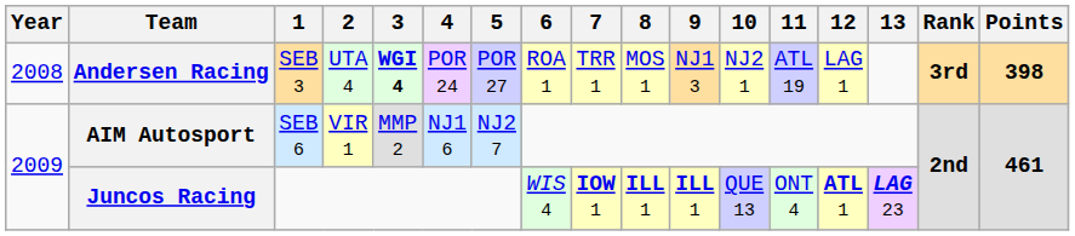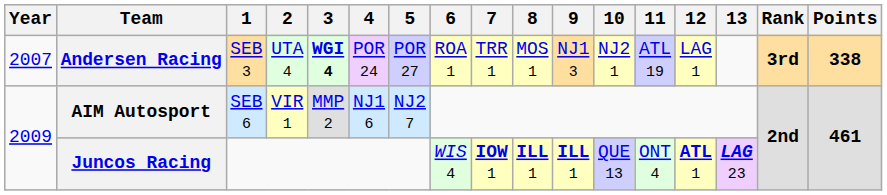 <table class="wikitable" style="text-align:center; font-size:90%">
 <tr>
 <th>Year</th>
 <th>Team</th>
 <th>1</th>
 <th>2</th>
 <th>3</th>
 <th>4</th>
 <th>5</th>
 <th>6</th>
 <th>7</th>
 <th>8</th>
 <th>9</th>
 <th>10</th>
 <th>11</th>
 <th>12</th>
 <th>13</th>
 <th>Rank</th>
 <th>Points</th>
 </tr>
 <tr>
-<td><a href='#'>2008</a></td>
+<td><a href='#'>2007</a></td>
 <th><a href='#'>Andersen Racing</a></th>
 <td style="background:#FFDF9F;"><a href='#'>SEB</a><br> <small>3</small></td>
 <td style="background:#DFFFDF;"><a href='#'>UTA</a><br> <small>4</small></td>
 <td style="background:#DFFFDF;"><strong><a href='#'>WGI</a> <br><small>4</small></strong></td>
 <td style="background:#EFCFFF;"><a href='#'>POR</a><br> <small>24</small></td>
 <td style="background:#CFCFFF;"><a href='#'>POR</a> <br><small>27</small></td>
 <td style="background:#FFFFBF;"><a href='#'>ROA</a><br> <small>1</small></td>
 <td style="background:#FFFFBF;"><a href='#'>TRR</a><br><small>1</small></td>
 <td style="background:#FFFFBF;"><a href='#'>MOS</a><br> <small>1</small></td>
 <td style="background:#FFDF9F;"><a href='#'>NJ1</a><br> <small>3</small></td>
 <td style="background:#FFFFBF;"><a href='#'>NJ2</a><br> <small>1</small></td>
 <td style="background:#CFCFFF;"><a href='#'>ATL</a><br> <small>19</small></td>
 <td style="background:#FFFFBF;"><a href='#'>LAG</a> <br><small>1</small></td>
 <td></td>
 <td style="background:#FFDF9F;"><strong>3rd</strong></td>
-<td style="background:#FFDF9F;"><strong>398</strong></td>
+<td style="background:#FFDF9F;"><strong>338</strong></td>
 </tr>
 <tr>
 <td rowspan="2"><a href='#'>2009</a></td>
 <th>AIM Autosport</th>
 <td style="background:#CFEAFF;"><a href='#'>SEB</a><br><small>6</small></td>
 <td style="background:#FFFFBF;"><a href='#'>VIR</a><br><small>1</small></td>
 <td style="background:#DFDFDF;"><a href='#'>MMP</a><br><small>2</small></td>
 <td style="background:#CFEAFF;"><a href='#'>NJ1</a><br><small>6</small></td>
 <td style="background:#CFEAFF;"><a href='#'>NJ2</a><br><small>7</small></td>
 <td colspan=8></td>
 <td rowspan="2" style="background:#DFDFDF;"><strong>2nd</strong></td>
 <td rowspan="2" style="background:#DFDFDF;"><strong>461</strong></td>
 </tr>
 <tr>
 <th><a href='#'>Juncos Racing</a></th>
 <td colspan=5></td>
 <td style="background:#DFFFDF;"><a href='#'><em>WIS</em></a><br><small>4</small></td>
 <td style="background:#FFFFBF;"><a href='#'><strong>IOW</strong></a><br><small>1</small></td>
 <td style="background:#FFFFBF;"><a href='#'><strong>ILL</strong></a><br><small>1</small></td>
 <td style="background:#FFFFBF;"><a href='#'><strong>ILL</strong></a><br><small>1</small></td>
 <td style="background:#CFCFFF;"><a href='#'>QUE</a><br><small>13</small></td>
 <td style="background:#DFFFDF;"><a href='#'>ONT</a><br><small>4</small></td>
 <td style="background:#FFFFBF;"><a href='#'><strong>ATL</strong></a><br><small>1</small></td>
 <td style="background:#EFCFFF;"><a href='#'><strong><em>LAG</em></strong></a><br><small>23</small></td>
 </tr>
 </table>
